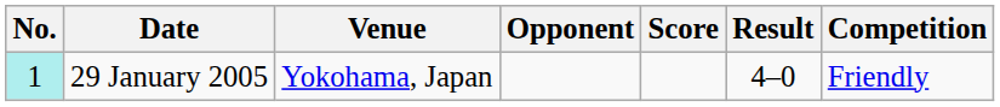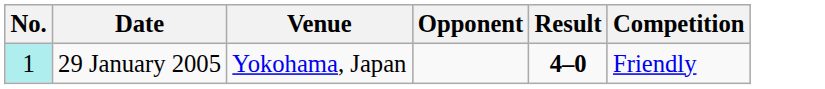 <table class="wikitable sortable">
 <tr>
 <th scope="col">No.</th>
 <th scope="col">Date</th>
 <th scope="col">Venue</th>
 <th scope="col">Opponent</th>
-<th scope="col">Score</th>
 <th scope="col">Result</th>
 <th scope="col">Competition</th>
 </tr>
 <tr>
 <td align="center" style="background: paleturquoise;">1</td>
 <td>29 January 2005</td>
 <td><a href='#'>Yokohama</a>, Japan</td>
 <td></td>
-<td></td>
-<td align="center">4–0</td>
+<td align="center"><strong>4–0</strong></td>
 <td><a href='#'>Friendly</a></td>
 </tr>
 </table>
